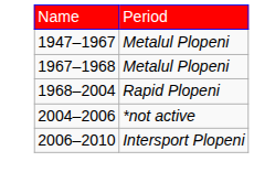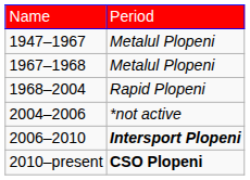 <table class="wikitable" style="text-align: left" align="right">
 <tr>
 <td style="background:#FF0000;color:#FFFFFF;border:1px solid #0000FF">Name</td>
 <td style="background:#FF0000;color:#FFFFFF;border:1px solid #0000FF">Period</td>
 </tr>
 <tr>
 <td>1947–1967</td>
 <td align=left><em>Metalul Plopeni</em></td>
 </tr>
 <tr>
 <td>1967–1968</td>
 <td align=left><em>Metalul Plopeni</em></td>
 </tr>
 <tr>
 <td>1968–2004</td>
 <td align=left><em>Rapid Plopeni</em></td>
 </tr>
 <tr>
 <td>2004–2006</td>
 <td align=left><em>*not active</em></td>
 </tr>
 <tr>
 <td>2006–2010</td>
-<td align=left><em>Intersport Plopeni</em></td>
+<td align=left><strong><em>Intersport Plopeni</em></strong></td>
+</tr>
+<tr>
+<td>2010–present</td>
+<td align=left><strong>CSO Plopeni</strong></td>
 </tr>
 </table>
